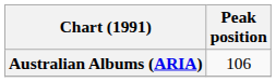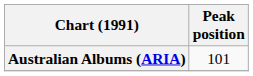 <table class="wikitable sortable plainrowheaders" style="text-align:center">
 <tr>
 <th scope="col">Chart (1991)</th>
 <th scope="col">Peak<br>position</th>
 </tr>
 <tr>
 <th scope="row">Australian Albums (<a href='#'>ARIA</a>)</th>
-<td align="center">106</td>
+<td align="center">101</td>
 </tr>
 <tr>
 </tr>
 </table>
